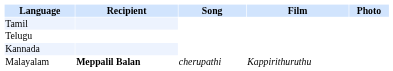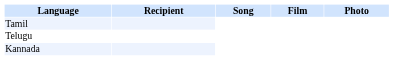 <table cellspacing="1" cellpadding="1" border="0" style="width:50%;">
 <tr style="background:#d1e4fd;">
 <th>Language</th>
 <th>Recipient</th>
 <th>Song</th>
 <th>Film</th>
 <th>Photo</th>
 </tr>
 <tr style="background:#edf3fe;">
 <td>Tamil</td>
 <td></td>
 </tr>
 <tr>
 <td>Telugu</td>
 <td></td>
 </tr>
 <tr style="background:#edf3fe;">
 <td>Kannada</td>
 <td></td>
 </tr>
-<tr>
-<td>Malayalam</td>
-<td><strong>Meppalil Balan</strong></td>
-<td><em>cherupathi</em></td>
-<td><em>Kappirithuruthu</em></td>
-<td></td>
-</tr>
 </table>
